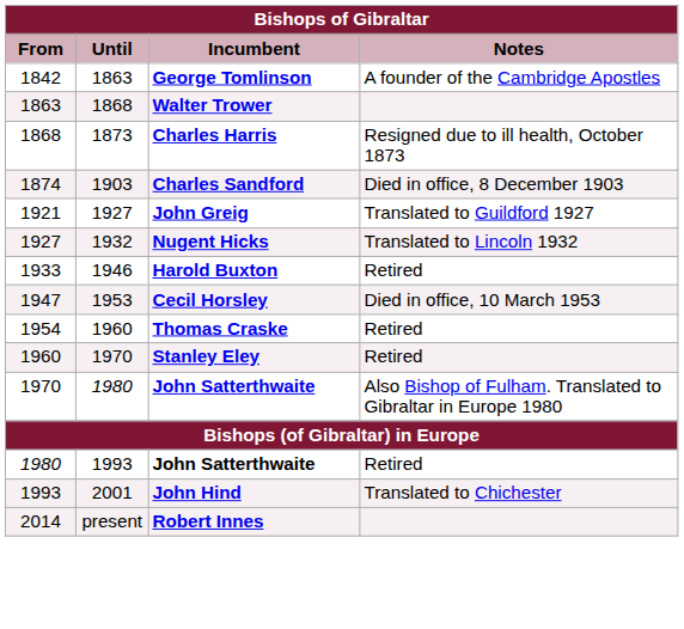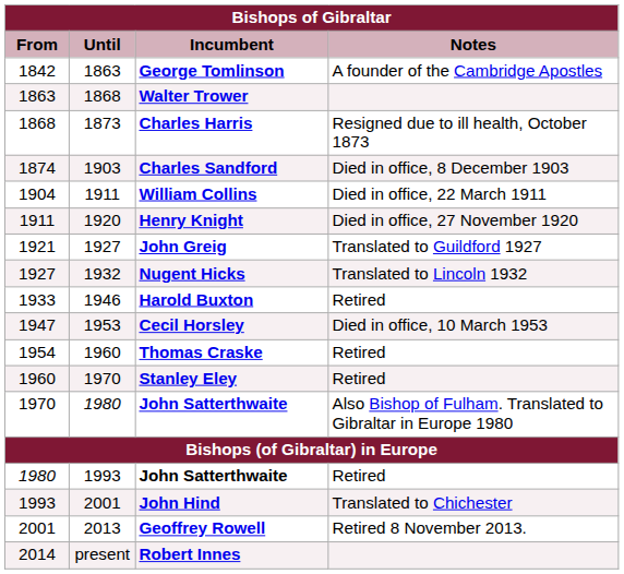 <table class="wikitable" style="width:95%;" border="1" cellpadding="2">
 <tr>
 <th colspan="4" style="background-color: #7F1734; color: white;">Bishops of Gibraltar</th>
 </tr>
 <tr valign=top>
 <th style="background-color:#D4B1BB" width="10%">From</th>
 <th style="background-color:#D4B1BB" width="10%">Until</th>
 <th style="background-color:#D4B1BB" width="30%">Incumbent</th>
 <th style="background-color:#D4B1BB" width="45%">Notes</th>
 </tr>
 <tr valign=top bgcolor="white">
 <td align="center">1842</td>
 <td align="center">1863</td>
 <td><strong><a href='#'>George Tomlinson</a></strong></td>
 <td>A founder of the  <a href='#'>Cambridge Apostles</a></td>
 </tr>
 <tr valign=top bgcolor="#F7F0F2">
 <td align="center">1863</td>
 <td align="center">1868</td>
 <td><strong><a href='#'>Walter Trower</a></strong></td>
 <td></td>
 </tr>
 <tr valign=top bgcolor="white">
 <td align="center">1868</td>
 <td align="center">1873</td>
 <td><strong><a href='#'>Charles Harris</a></strong></td>
 <td>Resigned due to ill health, October 1873</td>
 </tr>
 <tr valign=top bgcolor="#F7F0F2">
 <td align="center">1874</td>
 <td align="center">1903</td>
 <td><strong><a href='#'>Charles Sandford</a></strong></td>
 <td>Died in office, 8 December 1903</td>
+</tr>
+<tr valign=top bgcolor="white">
+<td align="center">1904</td>
+<td align="center">1911</td>
+<td><strong><a href='#'>William Collins</a></strong></td>
+<td>Died in office, 22 March 1911</td>
+</tr>
+<tr valign=top bgcolor="#F7F0F2">
+<td align="center">1911</td>
+<td align="center">1920</td>
+<td><strong><a href='#'>Henry Knight</a></strong></td>
+<td>Died in office, 27 November 1920</td>
 </tr>
 <tr valign=top bgcolor="white">
 <td align="center">1921</td>
 <td align="center">1927</td>
 <td><strong><a href='#'>John Greig</a></strong></td>
 <td>Translated to <a href='#'>Guildford</a> 1927</td>
 </tr>
 <tr valign=top bgcolor="#F7F0F2">
 <td align="center">1927</td>
 <td align="center">1932</td>
 <td><strong><a href='#'>Nugent Hicks</a></strong></td>
 <td>Translated to <a href='#'>Lincoln</a> 1932</td>
 </tr>
 <tr valign=top bgcolor="white">
 <td align="center">1933</td>
 <td align="center">1946</td>
 <td><strong><a href='#'>Harold Buxton</a></strong></td>
 <td>Retired</td>
 </tr>
 <tr valign=top bgcolor="#F7F0F2">
 <td align="center">1947</td>
 <td align="center">1953</td>
 <td><strong><a href='#'>Cecil Horsley</a></strong></td>
 <td>Died in office, 10 March 1953</td>
 </tr>
 <tr valign=top bgcolor="white">
 <td align="center">1954</td>
 <td align="center">1960</td>
 <td><strong><a href='#'>Thomas Craske</a></strong></td>
 <td>Retired</td>
 </tr>
 <tr valign=top bgcolor="#F7F0F2">
 <td align="center">1960</td>
 <td align="center">1970</td>
 <td><strong><a href='#'>Stanley Eley</a></strong></td>
 <td>Retired</td>
 </tr>
 <tr valign=top bgcolor="white">
 <td align="center">1970</td>
 <td align="center"><em>1980</em></td>
 <td><strong><a href='#'>John Satterthwaite</a></strong></td>
 <td>Also <a href='#'>Bishop of Fulham</a>. Translated to Gibraltar in Europe 1980</td>
 </tr>
 <tr>
 <th colspan="4" style="background-color: #7F1734; color: white;">Bishops (of Gibraltar) in Europe</th>
 </tr>
 <tr valign=top bgcolor="white">
 <td align="center"><em>1980</em></td>
 <td align="center">1993</td>
 <td><strong>John Satterthwaite</strong></td>
 <td>Retired</td>
 </tr>
 <tr valign=top bgcolor="#F7F0F2">
 <td align="center">1993</td>
 <td align="center">2001</td>
 <td><strong><a href='#'>John Hind</a></strong></td>
 <td>Translated to <a href='#'>Chichester</a></td>
 </tr>
+<tr valign=top bgcolor="white">
+<td align="center">2001</td>
+<td align="center">2013</td>
+<td><strong><a href='#'>Geoffrey Rowell</a></strong></td>
+<td>Retired 8 November 2013.</td>
+</tr>
 <tr valign=top bgcolor="#F7F0F2">
 <td align="center">2014</td>
 <td align="center">present</td>
 <td><strong><a href='#'>Robert Innes</a></strong></td>
 <td></td>
 </tr>
 </table>
